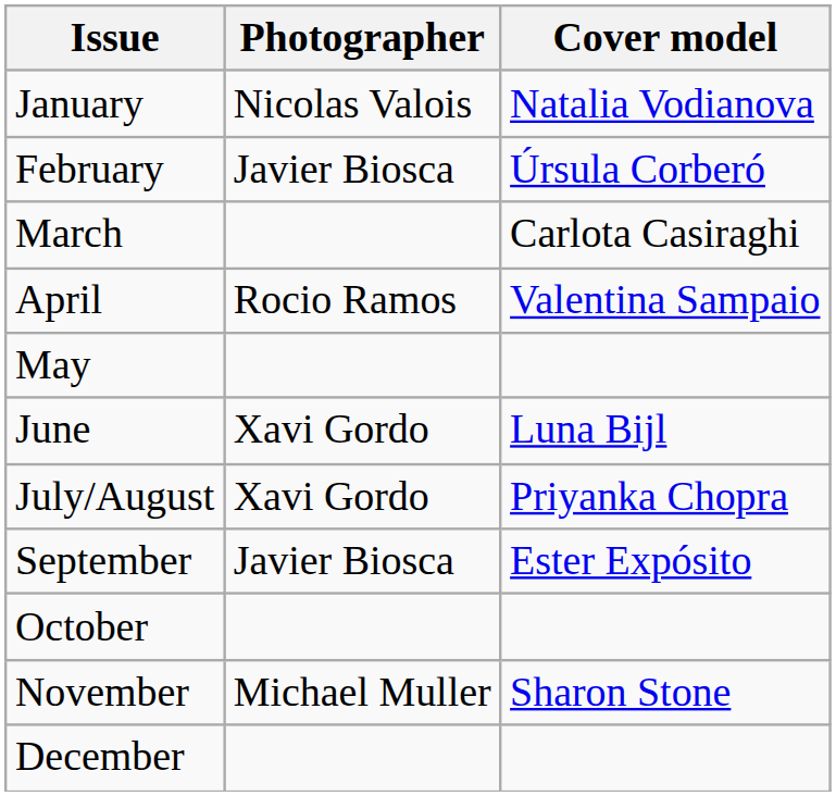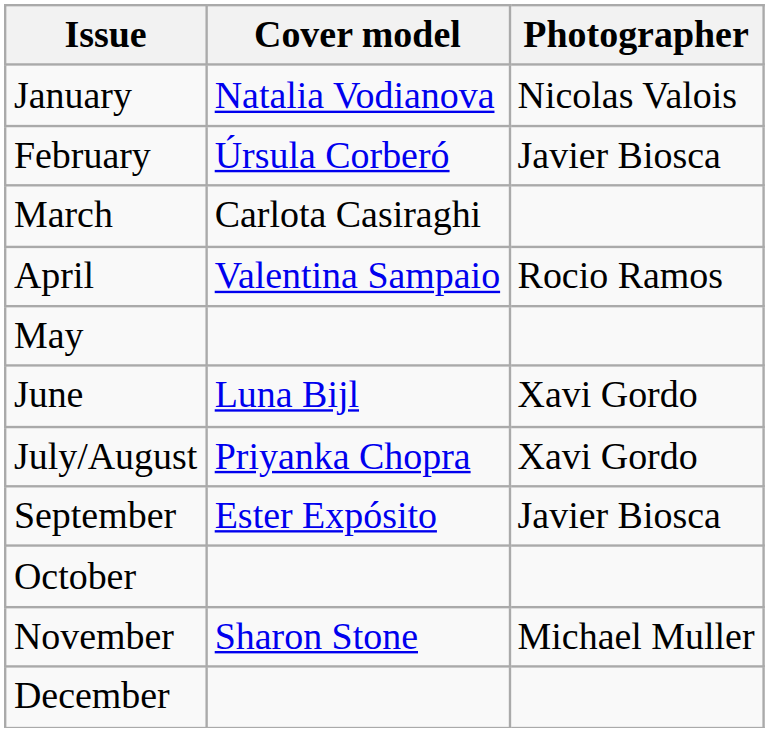 <table class="sortable wikitable">
 <tr>
 <th>Issue</th>
+<th>Cover model</th>
 <th>Photographer</th>
-<th>Cover model</th>
 </tr>
 <tr>
 <td>January</td>
+<td><a href='#'>Natalia Vodianova</a></td>
 <td>Nicolas Valois</td>
-<td><a href='#'>Natalia Vodianova</a></td>
 </tr>
 <tr>
 <td>February</td>
+<td><a href='#'>Úrsula Corberó</a></td>
 <td>Javier Biosca</td>
-<td><a href='#'>Úrsula Corberó</a></td>
 </tr>
 <tr>
 <td>March</td>
+<td>Carlota Casiraghi</td>
 <td></td>
-<td>Carlota Casiraghi</td>
 </tr>
 <tr>
 <td>April</td>
+<td><a href='#'>Valentina Sampaio</a></td>
 <td>Rocio Ramos</td>
-<td><a href='#'>Valentina Sampaio</a></td>
 </tr>
 <tr>
 <td>May</td>
 <td></td>
 <td></td>
 </tr>
 <tr>
 <td>June</td>
+<td><a href='#'>Luna Bijl</a></td>
 <td>Xavi Gordo</td>
-<td><a href='#'>Luna Bijl</a></td>
 </tr>
 <tr>
 <td>July/August</td>
+<td><a href='#'>Priyanka Chopra</a></td>
 <td>Xavi Gordo</td>
-<td><a href='#'>Priyanka Chopra</a></td>
 </tr>
 <tr>
 <td>September</td>
+<td><a href='#'>Ester Expósito</a></td>
 <td>Javier Biosca</td>
-<td><a href='#'>Ester Expósito</a></td>
 </tr>
 <tr>
 <td>October</td>
 <td></td>
 <td></td>
 </tr>
 <tr>
 <td>November</td>
+<td><a href='#'>Sharon Stone</a></td>
 <td>Michael Muller</td>
-<td><a href='#'>Sharon Stone</a></td>
 </tr>
 <tr>
 <td>December</td>
 <td></td>
 <td></td>
 </tr>
 </table>
